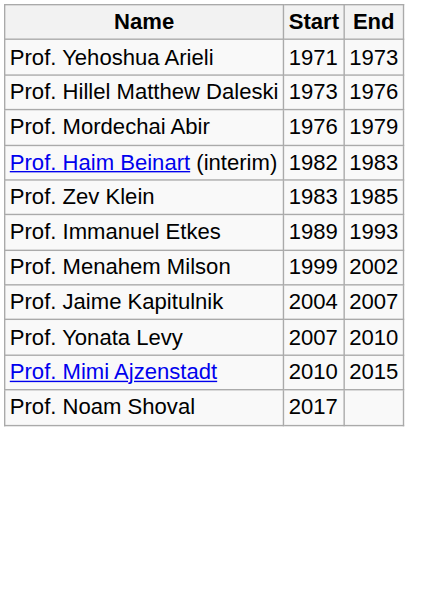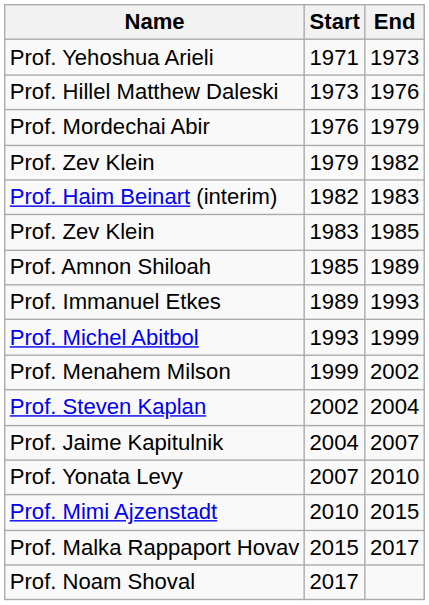 <table class="wikitable">
 <tr>
 <th>Name</th>
 <th>Start</th>
 <th>End</th>
 </tr>
 <tr>
 <td>Prof. Yehoshua Arieli</td>
 <td>1971</td>
 <td>1973</td>
 </tr>
 <tr>
 <td>Prof. Hillel Matthew Daleski</td>
 <td>1973</td>
 <td>1976</td>
 </tr>
 <tr>
 <td>Prof. Mordechai Abir</td>
 <td>1976</td>
 <td>1979</td>
 </tr>
 <tr>
+<td>Prof. Zev Klein</td>
+<td>1979</td>
+<td>1982</td>
+</tr>
+<tr>
 <td><a href='#'>Prof. Haim Beinart</a> (interim)</td>
 <td>1982</td>
 <td>1983</td>
 </tr>
 <tr>
 <td>Prof. Zev Klein</td>
 <td>1983</td>
 <td>1985</td>
 </tr>
 <tr>
+<td>Prof. Amnon Shiloah</td>
+<td>1985</td>
+<td>1989</td>
+</tr>
+<tr>
 <td>Prof. Immanuel Etkes</td>
 <td>1989</td>
 <td>1993</td>
 </tr>
 <tr>
+<td><a href='#'>Prof. Michel Abitbol</a></td>
+<td>1993</td>
+<td>1999</td>
+</tr>
+<tr>
 <td>Prof. Menahem Milson</td>
 <td>1999</td>
 <td>2002</td>
+</tr>
+<tr>
+<td><a href='#'>Prof. Steven Kaplan</a></td>
+<td>2002</td>
+<td>2004</td>
 </tr>
 <tr>
 <td>Prof. Jaime Kapitulnik</td>
 <td>2004</td>
 <td>2007</td>
 </tr>
 <tr>
 <td>Prof. Yonata Levy</td>
 <td>2007</td>
 <td>2010</td>
 </tr>
 <tr>
 <td><a href='#'>Prof. Mimi Ajzenstadt</a></td>
 <td>2010</td>
 <td>2015</td>
 </tr>
 <tr>
+<td>Prof. Malka Rappaport Hovav</td>
+<td>2015</td>
+<td>2017</td>
+</tr>
+<tr>
 <td>Prof. Noam Shoval</td>
 <td>2017</td>
 <td></td>
 </tr>
 </table>
